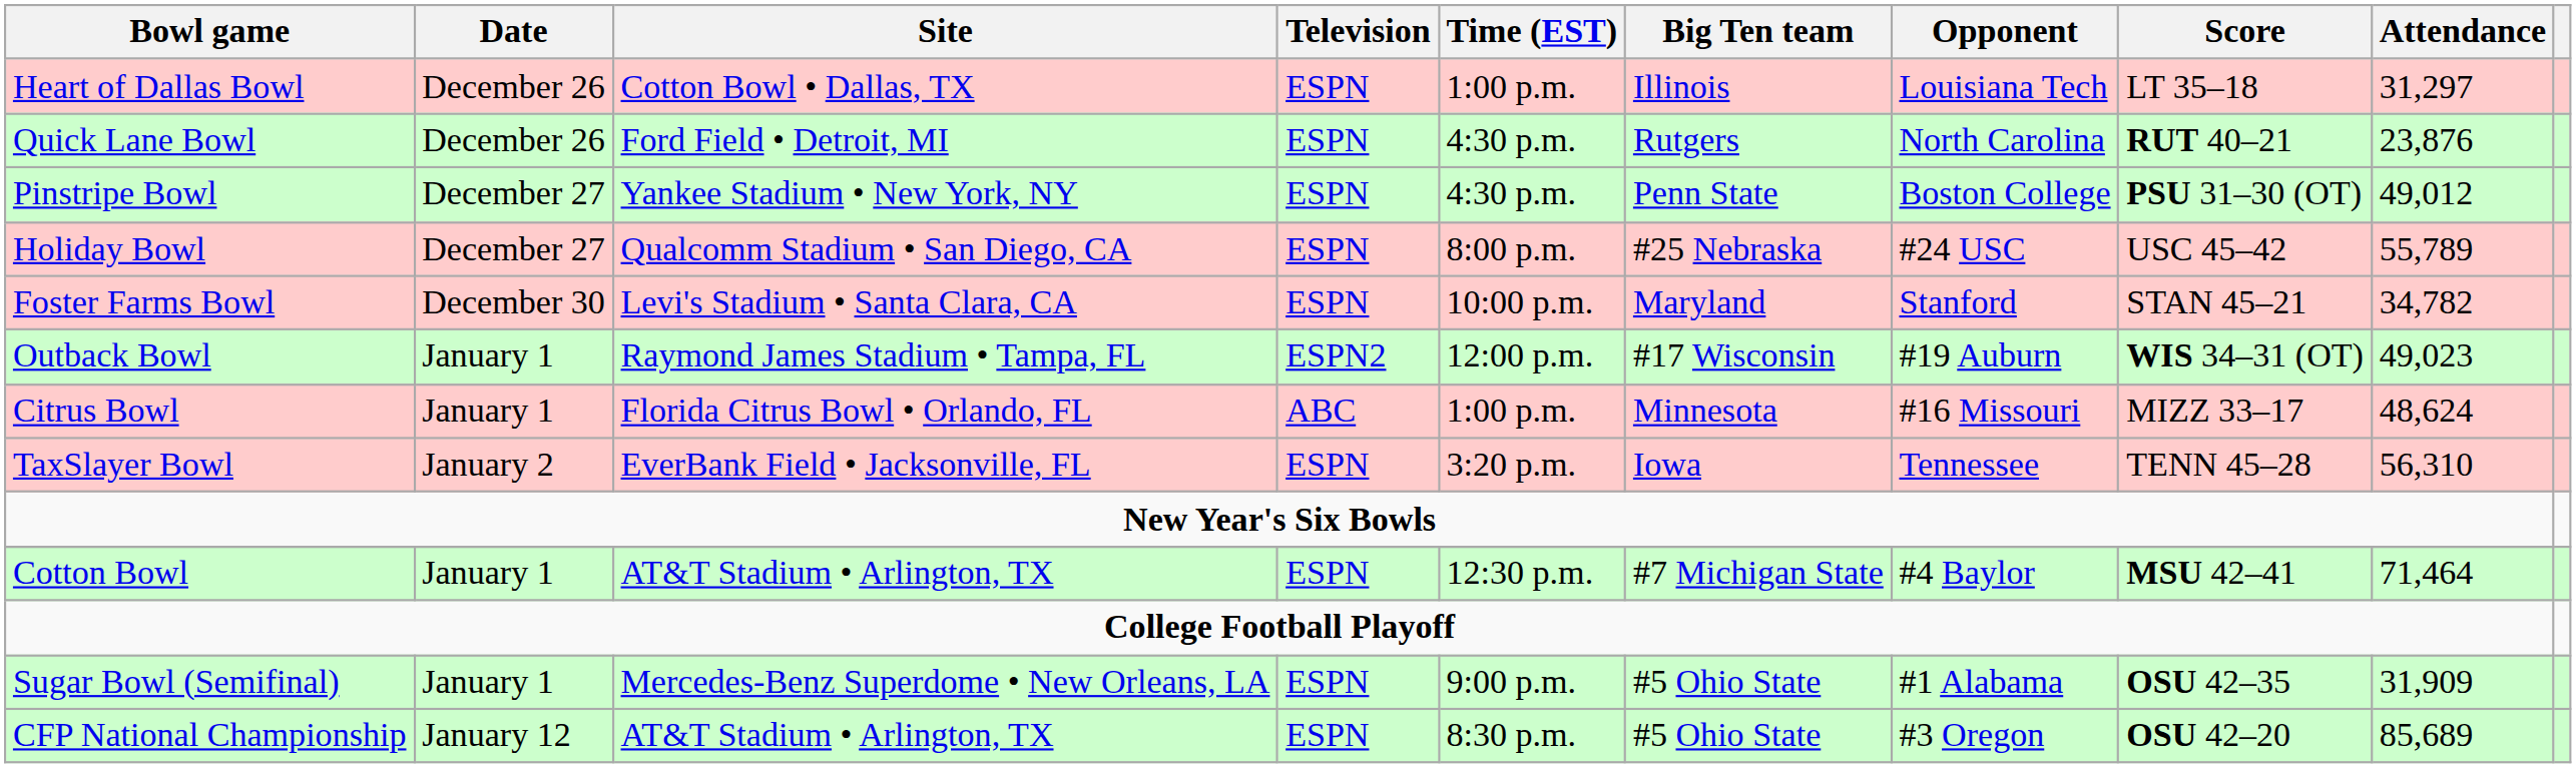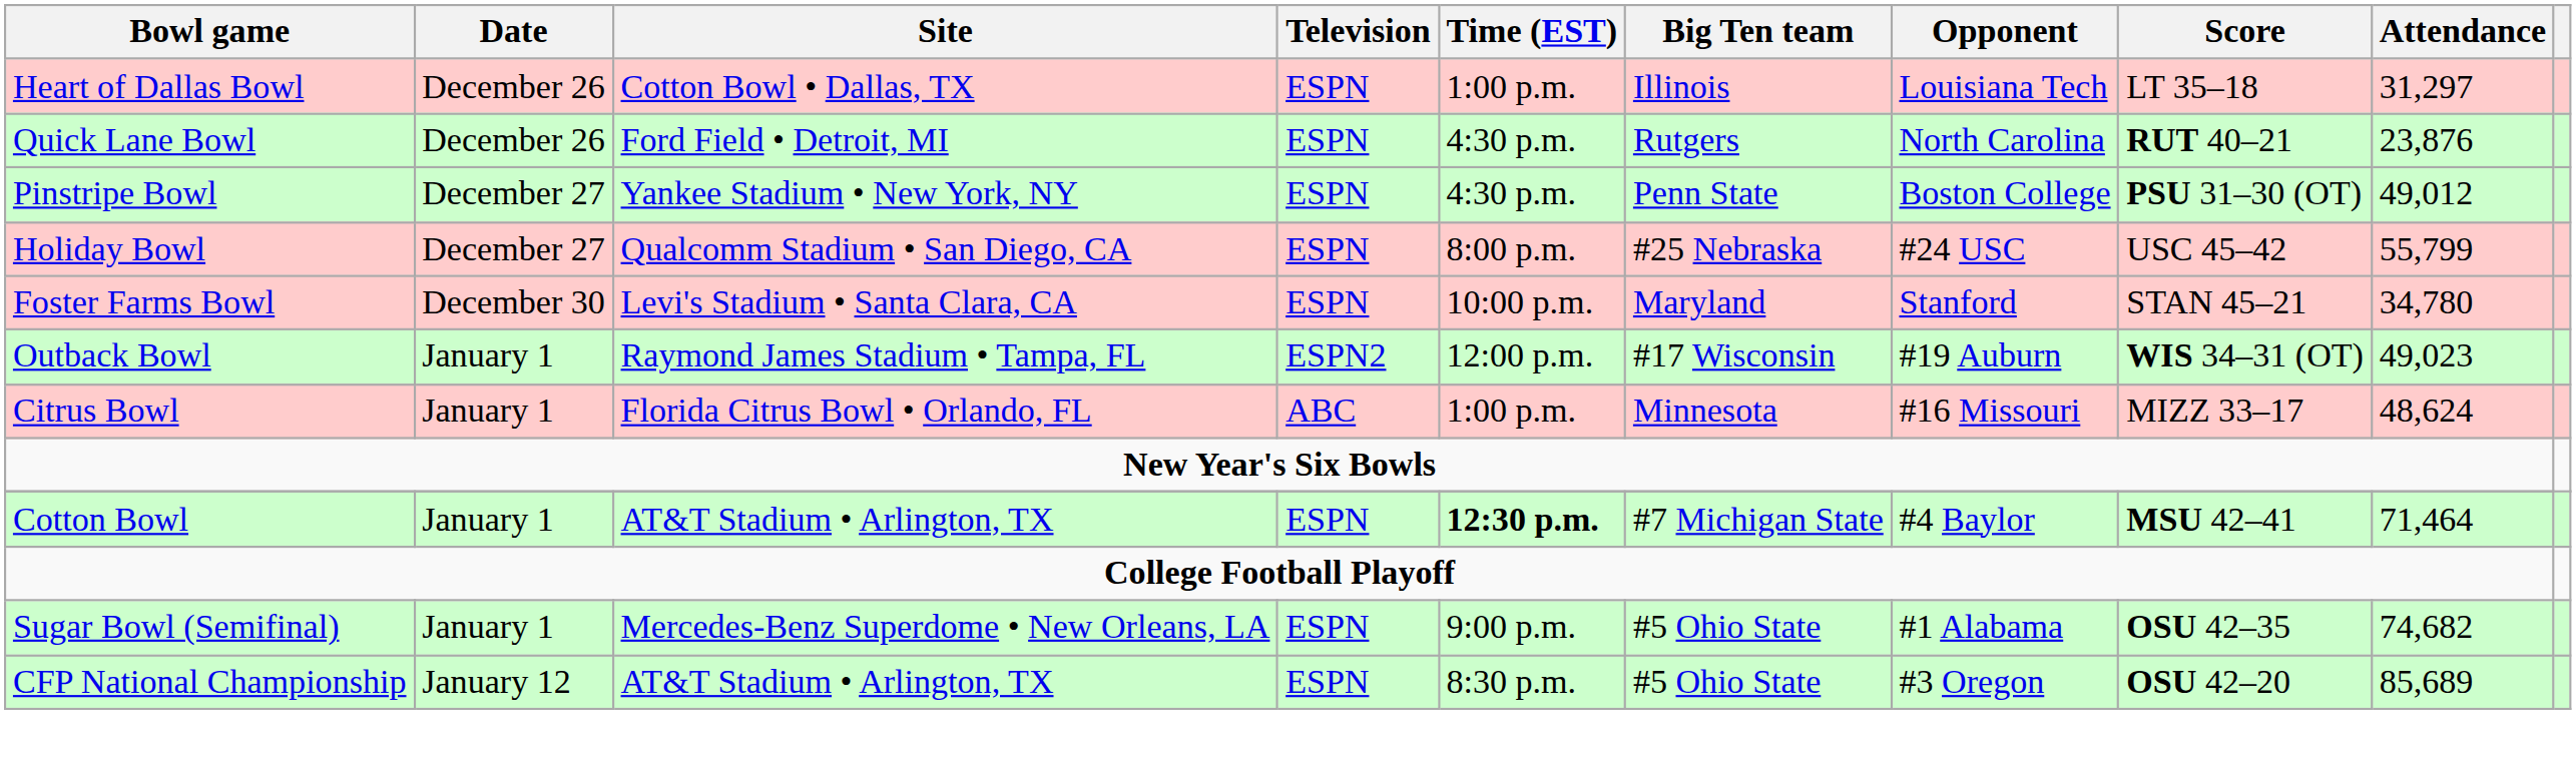 <table class="wikitable">
 <tr>
 <th>Bowl game</th>
 <th>Date</th>
 <th>Site</th>
 <th>Television</th>
 <th>Time (<a href='#'>EST</a>)</th>
 <th>Big Ten team</th>
 <th>Opponent</th>
 <th>Score</th>
 <th>Attendance</th>
 <th></th>
 </tr>
 <tr bgcolor=ffcccc>
 <td><a href='#'>Heart of Dallas Bowl</a></td>
 <td>December 26</td>
 <td><a href='#'>Cotton Bowl</a> • <a href='#'>Dallas, TX</a></td>
 <td><a href='#'>ESPN</a></td>
 <td>1:00 p.m.</td>
 <td><a href='#'>Illinois</a></td>
 <td><a href='#'>Louisiana Tech</a></td>
 <td>LT 35–18</td>
 <td>31,297</td>
 <td></td>
 </tr>
 <tr bgcolor=ccffcc>
 <td><a href='#'>Quick Lane Bowl</a></td>
 <td>December 26</td>
 <td><a href='#'>Ford Field</a> • <a href='#'>Detroit, MI</a></td>
 <td><a href='#'>ESPN</a></td>
 <td>4:30 p.m.</td>
 <td><a href='#'>Rutgers</a></td>
 <td><a href='#'>North Carolina</a></td>
 <td><strong>RUT</strong> 40–21</td>
 <td>23,876</td>
 <td></td>
 </tr>
 <tr bgcolor=ccffcc>
 <td><a href='#'>Pinstripe Bowl</a></td>
 <td>December 27</td>
 <td><a href='#'>Yankee Stadium</a> • <a href='#'>New York, NY</a></td>
 <td><a href='#'>ESPN</a></td>
 <td>4:30 p.m.</td>
 <td><a href='#'>Penn State</a></td>
 <td><a href='#'>Boston College</a></td>
 <td><strong>PSU</strong> 31–30 (OT)</td>
 <td>49,012</td>
 <td></td>
 </tr>
 <tr bgcolor=ffcccc>
 <td><a href='#'>Holiday Bowl</a></td>
 <td>December 27</td>
 <td><a href='#'>Qualcomm Stadium</a> • <a href='#'>San Diego, CA</a></td>
 <td><a href='#'>ESPN</a></td>
 <td>8:00 p.m.</td>
 <td>#25 <a href='#'>Nebraska</a></td>
 <td>#24 <a href='#'>USC</a></td>
 <td>USC 45–42</td>
-<td>55,789</td>
+<td>55,799</td>
 <td></td>
 </tr>
 <tr bgcolor=ffcccc>
 <td><a href='#'>Foster Farms Bowl</a></td>
 <td>December 30</td>
 <td><a href='#'>Levi's Stadium</a> • <a href='#'>Santa Clara, CA</a></td>
 <td><a href='#'>ESPN</a></td>
 <td>10:00 p.m.</td>
 <td><a href='#'>Maryland</a></td>
 <td><a href='#'>Stanford</a></td>
 <td>STAN 45–21</td>
-<td>34,782</td>
+<td>34,780</td>
 <td></td>
 </tr>
 <tr bgcolor=ccffcc>
 <td><a href='#'>Outback Bowl</a></td>
 <td>January 1</td>
 <td><a href='#'>Raymond James Stadium</a> • <a href='#'>Tampa, FL</a></td>
 <td><a href='#'>ESPN2</a></td>
 <td>12:00 p.m.</td>
 <td>#17 <a href='#'>Wisconsin</a></td>
 <td>#19 <a href='#'>Auburn</a></td>
 <td><strong>WIS</strong> 34–31 (OT)</td>
 <td>49,023</td>
 <td></td>
 </tr>
 <tr bgcolor=ffcccc>
 <td><a href='#'>Citrus Bowl</a></td>
 <td>January 1</td>
 <td><a href='#'>Florida Citrus Bowl</a> • <a href='#'>Orlando, FL</a></td>
 <td><a href='#'>ABC</a></td>
 <td>1:00 p.m.</td>
 <td><a href='#'>Minnesota</a></td>
 <td>#16 <a href='#'>Missouri</a></td>
 <td>MIZZ 33–17</td>
 <td>48,624</td>
 <td></td>
 </tr>
-<tr bgcolor=ffcccc>
-<td><a href='#'>TaxSlayer Bowl</a></td>
-<td>January 2</td>
-<td><a href='#'>EverBank Field</a> • <a href='#'>Jacksonville, FL</a></td>
-<td><a href='#'>ESPN</a></td>
-<td>3:20 p.m.</td>
-<td><a href='#'>Iowa</a></td>
-<td><a href='#'>Tennessee</a></td>
-<td>TENN 45–28</td>
-<td>56,310</td>
-<td></td>
-</tr>
 <tr>
 <td colspan="9" style="text-align:center;"><strong>New Year's Six Bowls</strong></td>
 </tr>
 <tr>
 </tr>
 <tr bgcolor=ccffcc>
 <td><a href='#'>Cotton Bowl</a></td>
 <td>January 1</td>
 <td><a href='#'>AT&T Stadium</a> • <a href='#'>Arlington, TX</a></td>
 <td><a href='#'>ESPN</a></td>
-<td>12:30 p.m.</td>
+<td><strong>12:30 p.m.</strong></td>
 <td>#7 <a href='#'>Michigan State</a></td>
 <td>#4 <a href='#'>Baylor</a></td>
 <td><strong>MSU</strong> 42–41</td>
 <td>71,464</td>
 <td></td>
 </tr>
 <tr>
 <td colspan="9" style="text-align:center;"><strong>College Football Playoff</strong></td>
 </tr>
 <tr bgcolor=ccffcc>
 <td><a href='#'>Sugar Bowl (Semifinal)</a></td>
 <td>January 1</td>
 <td><a href='#'>Mercedes-Benz Superdome</a> • <a href='#'>New Orleans, LA</a></td>
 <td><a href='#'>ESPN</a></td>
 <td>9:00 p.m.</td>
 <td>#5 <a href='#'>Ohio State</a></td>
 <td>#1 <a href='#'>Alabama</a></td>
 <td><strong>OSU</strong> 42–35</td>
-<td>31,909</td>
+<td>74,682</td>
 <td></td>
 </tr>
 <tr bgcolor=ccffcc>
 <td><a href='#'>CFP National Championship</a></td>
 <td>January 12</td>
 <td><a href='#'>AT&T Stadium</a> • <a href='#'>Arlington, TX</a></td>
 <td><a href='#'>ESPN</a></td>
 <td>8:30 p.m.</td>
 <td>#5 <a href='#'>Ohio State</a></td>
 <td>#3 <a href='#'>Oregon</a></td>
 <td><strong>OSU</strong> 42–20</td>
 <td>85,689</td>
 <td></td>
 </tr>
 </table>
